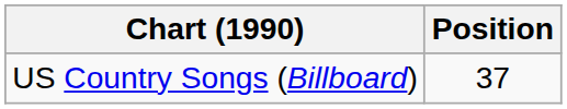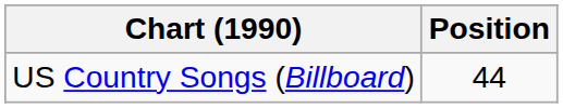 <table class="wikitable sortable">
 <tr>
 <th scope="col">Chart (1990)</th>
 <th scope="col">Position</th>
 </tr>
 <tr>
 <td>US <a href='#'>Country Songs</a> (<em><a href='#'>Billboard</a></em>)</td>
-<td align="center">37</td>
+<td align="center">44</td>
 </tr>
 </table>
